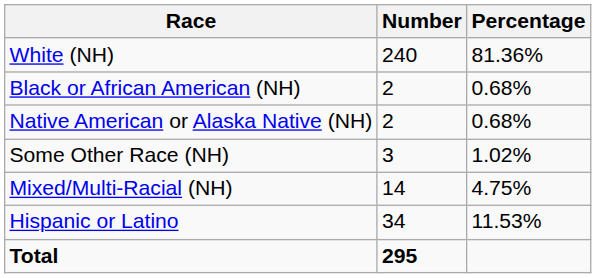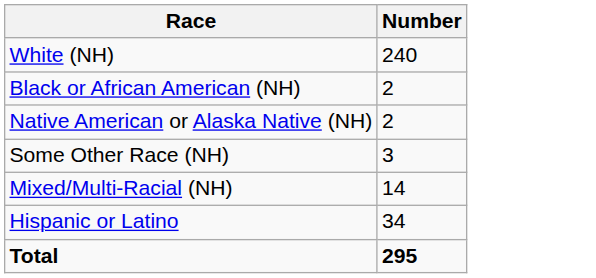 <table class="wikitable">
 <tr>
 <th>Race</th>
 <th>Number</th>
-<th>Percentage</th>
 </tr>
 <tr>
 <td><a href='#'>White</a> (NH)</td>
 <td>240</td>
-<td>81.36%</td>
 </tr>
 <tr>
 <td><a href='#'>Black or African American</a> (NH)</td>
 <td>2</td>
-<td>0.68%</td>
 </tr>
 <tr>
 <td><a href='#'>Native American</a> or <a href='#'>Alaska Native</a> (NH)</td>
 <td>2</td>
-<td>0.68%</td>
 </tr>
 <tr>
 <td>Some Other Race (NH)</td>
 <td>3</td>
-<td>1.02%</td>
 </tr>
 <tr>
 <td><a href='#'>Mixed/Multi-Racial</a> (NH)</td>
 <td>14</td>
-<td>4.75%</td>
 </tr>
 <tr>
 <td><a href='#'>Hispanic or Latino</a></td>
 <td>34</td>
-<td>11.53%</td>
 </tr>
 <tr>
 <td><strong>Total</strong></td>
 <td><strong>295</strong></td>
-<td></td>
 </tr>
 </table>
